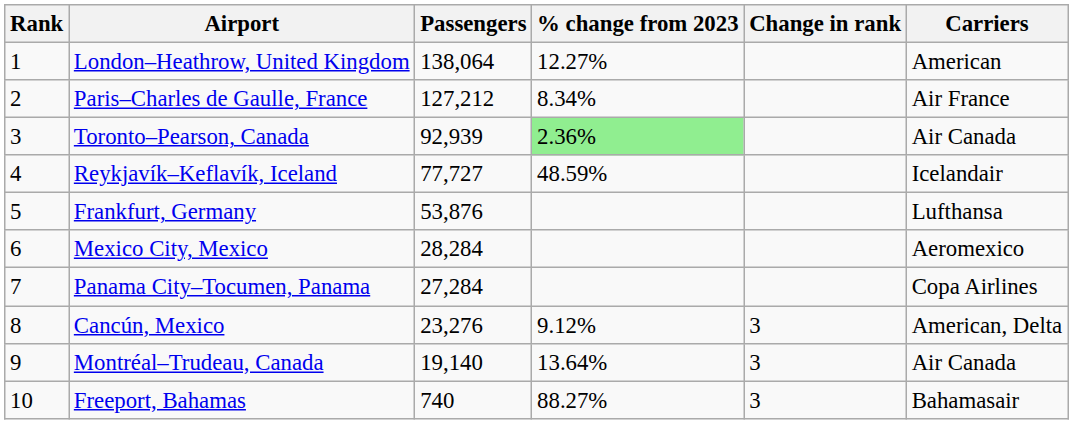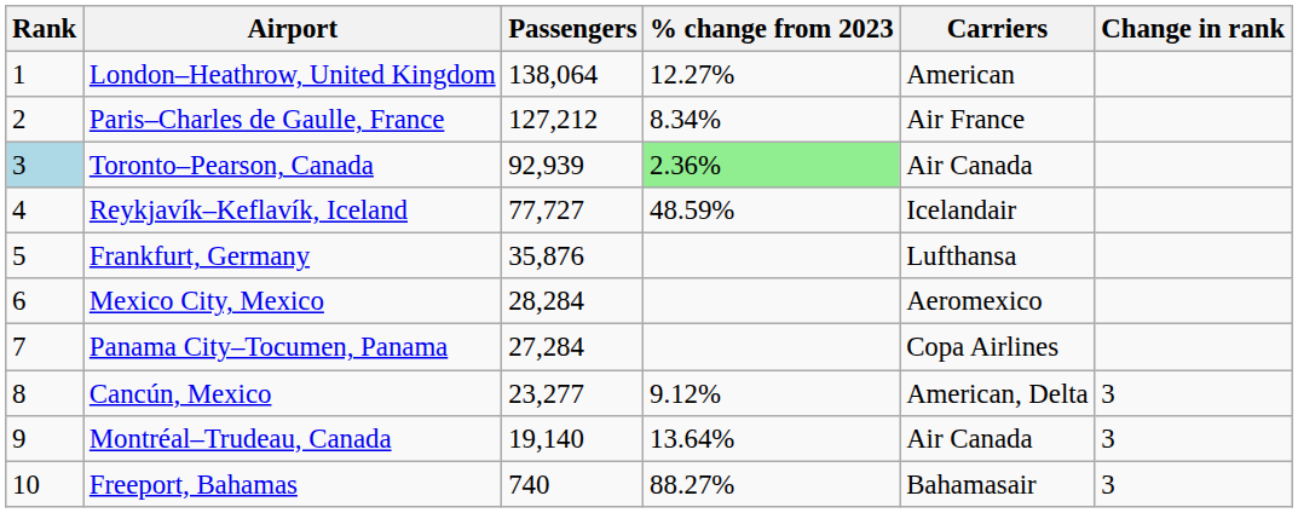 <table class="wikitable sortable" style="font-size: 95%" width=align=>
 <tr>
 <th>Rank</th>
 <th>Airport</th>
 <th>Passengers</th>
 <th>% change from 2023</th>
+<th>Carriers</th>
 <th>Change in rank</th>
-<th>Carriers</th>
 </tr>
 <tr>
 <td>1</td>
 <td> <a href='#'>London–Heathrow, United Kingdom</a></td>
 <td>138,064</td>
 <td> 12.27%</td>
+<td>American</td>
 <td></td>
-<td>American</td>
 </tr>
 <tr>
 <td>2</td>
 <td> <a href='#'>Paris–Charles de Gaulle, France</a></td>
 <td>127,212</td>
 <td> 8.34%</td>
+<td>Air France</td>
 <td></td>
-<td>Air France</td>
 </tr>
 <tr>
-<td>3</td>
+<td style="background: lightblue;">3</td>
 <td> <a href='#'>Toronto–Pearson, Canada</a></td>
 <td>92,939</td>
 <td style="background: lightgreen;"> 2.36%</td>
+<td>Air Canada</td>
 <td></td>
-<td>Air Canada</td>
 </tr>
 <tr>
 <td>4</td>
 <td> <a href='#'>Reykjavík–Keflavík, Iceland</a></td>
 <td>77,727</td>
 <td> 48.59%</td>
+<td>Icelandair</td>
 <td></td>
-<td>Icelandair</td>
 </tr>
 <tr>
 <td>5</td>
 <td> <a href='#'>Frankfurt, Germany</a></td>
-<td>53,876</td>
-<td></td>
+<td>35,876</td>
 <td></td>
 <td>Lufthansa</td>
+<td></td>
 </tr>
 <tr>
 <td>6</td>
 <td> <a href='#'>Mexico City, Mexico</a></td>
 <td>28,284</td>
 <td></td>
+<td>Aeromexico</td>
 <td></td>
-<td>Aeromexico</td>
 </tr>
 <tr>
 <td>7</td>
 <td> <a href='#'>Panama City–Tocumen, Panama</a></td>
 <td>27,284</td>
 <td></td>
+<td>Copa Airlines</td>
 <td></td>
-<td>Copa Airlines</td>
 </tr>
 <tr>
 <td>8</td>
 <td> <a href='#'>Cancún, Mexico</a></td>
-<td>23,276</td>
+<td>23,277</td>
 <td> 9.12%</td>
+<td>American, Delta</td>
 <td> 3</td>
-<td>American, Delta</td>
 </tr>
 <tr>
 <td>9</td>
 <td> <a href='#'>Montréal–Trudeau, Canada</a></td>
 <td>19,140</td>
 <td> 13.64%</td>
+<td>Air Canada</td>
 <td> 3</td>
-<td>Air Canada</td>
 </tr>
 <tr>
 <td>10</td>
 <td> <a href='#'>Freeport, Bahamas</a></td>
 <td>740</td>
 <td> 88.27%</td>
+<td>Bahamasair</td>
 <td> 3</td>
-<td>Bahamasair</td>
 </tr>
 </table>
